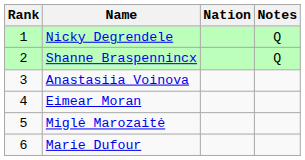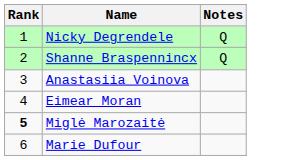 <table class="wikitable sortable" style="text-align:center">
 <tr>
 <th>Rank</th>
 <th>Name</th>
-<th>Nation</th>
 <th>Notes</th>
 </tr>
 <tr bgcolor=bbffbb>
 <td>1</td>
 <td align=left><a href='#'>Nicky Degrendele</a></td>
-<td align=left></td>
 <td>Q</td>
 </tr>
 <tr bgcolor=bbffbb>
 <td>2</td>
 <td align=left><a href='#'>Shanne Braspennincx</a></td>
-<td align=left></td>
 <td>Q</td>
 </tr>
 <tr>
 <td>3</td>
 <td align=left><a href='#'>Anastasiia Voinova</a></td>
-<td align=left></td>
 <td></td>
 </tr>
 <tr>
 <td>4</td>
 <td align=left><a href='#'>Eimear Moran</a></td>
-<td align=left></td>
 <td></td>
 </tr>
 <tr>
-<td>5</td>
+<td><strong>5</strong></td>
 <td align=left><a href='#'>Miglė Marozaitė</a></td>
-<td align=left></td>
 <td></td>
 </tr>
 <tr>
 <td>6</td>
 <td align=left><a href='#'>Marie Dufour</a></td>
-<td align=left></td>
 <td></td>
 </tr>
 </table>
